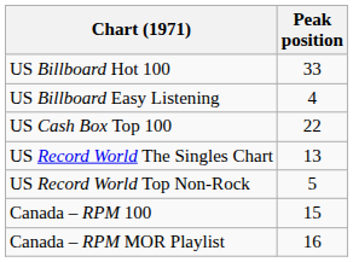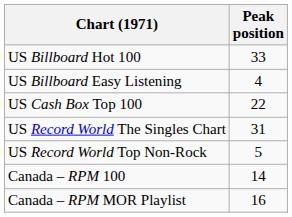 <table class="wikitable sortable">
 <tr>
 <th align="left">Chart (1971)</th>
 <th style="text-align:center;">Peak<br>position</th>
 </tr>
 <tr>
 <td align="left">US <em>Billboard</em> Hot 100</td>
 <td style="text-align:center;">33</td>
 </tr>
 <tr>
 <td align="left">US <em>Billboard</em> Easy Listening</td>
 <td style="text-align:center;">4</td>
 </tr>
 <tr>
 <td align="left">US <em>Cash Box</em> Top 100</td>
 <td style="text-align:center;">22</td>
 </tr>
 <tr>
 <td align="left">US <em><a href='#'>Record World</a></em> The Singles Chart</td>
-<td style="text-align:center;">13</td>
+<td style="text-align:center;">31</td>
 </tr>
 <tr>
 <td align="left">US <em>Record World</em> Top Non-Rock</td>
 <td style="text-align:center;">5</td>
 </tr>
 <tr>
 <td align="left">Canada – <em>RPM</em> 100</td>
-<td style="text-align:center;">15</td>
+<td style="text-align:center;">14</td>
 </tr>
 <tr>
 <td align="left">Canada – <em>RPM</em> MOR Playlist</td>
 <td style="text-align:center;">16</td>
 </tr>
 </table>
